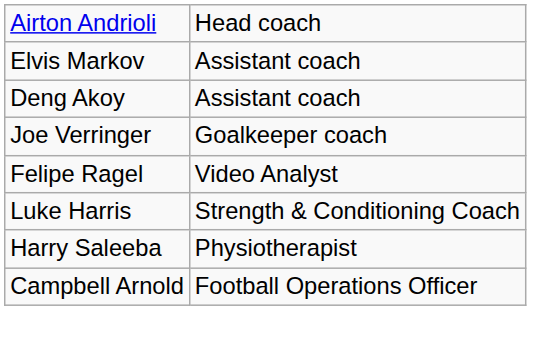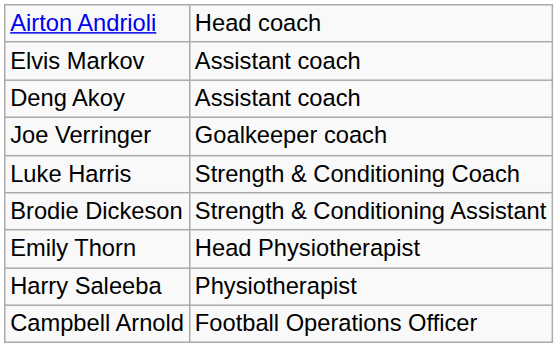 <table class="wikitable sortable">
 <tr>
 <td> <a href='#'>Airton Andrioli</a></td>
 <td>Head coach</td>
 </tr>
 <tr>
 <td> Elvis Markov</td>
 <td>Assistant coach</td>
 </tr>
 <tr>
 <td> Deng Akoy</td>
 <td>Assistant coach</td>
 </tr>
 <tr>
 <td> Joe Verringer</td>
 <td>Goalkeeper coach</td>
 </tr>
 <tr>
-<td> Felipe Ragel</td>
-<td>Video Analyst</td>
+<td> Luke Harris</td>
+<td>Strength & Conditioning Coach</td>
 </tr>
 <tr>
-<td> Luke Harris</td>
-<td>Strength & Conditioning Coach</td>
+<td> Brodie Dickeson</td>
+<td>Strength & Conditioning Assistant</td>
+</tr>
+<tr>
+<td> Emily Thorn</td>
+<td>Head Physiotherapist</td>
 </tr>
 <tr>
 <td> Harry Saleeba</td>
 <td>Physiotherapist</td>
 </tr>
 <tr>
 <td> Campbell Arnold</td>
 <td>Football Operations Officer</td>
 </tr>
 </table>
